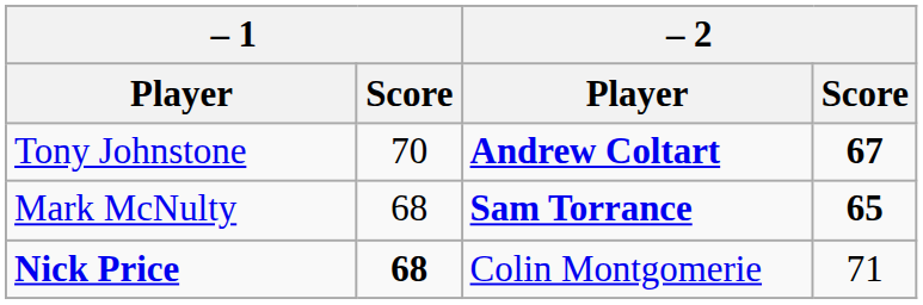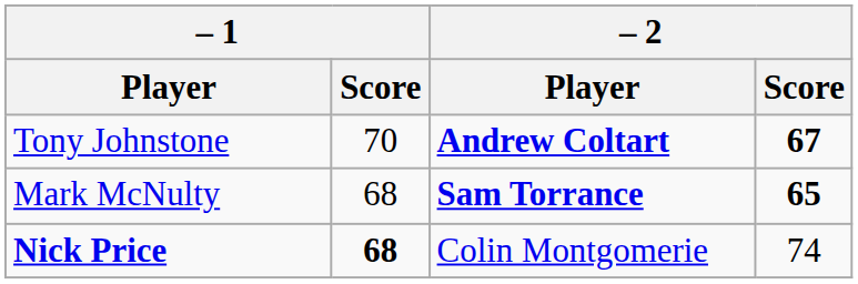 <table class=wikitable>
 <tr>
 <th colspan=2> – 1</th>
 <th colspan=2> – 2</th>
 </tr>
 <tr>
 <th width=145>Player</th>
 <th>Score</th>
 <th width=145>Player</th>
 <th>Score</th>
 </tr>
 <tr>
 <td><a href='#'>Tony Johnstone</a></td>
 <td align=center>70</td>
 <td><strong><a href='#'>Andrew Coltart</a></strong></td>
 <td align=center><strong>67</strong></td>
 </tr>
 <tr>
 <td><a href='#'>Mark McNulty</a></td>
 <td align=center>68</td>
 <td><strong><a href='#'>Sam Torrance</a></strong></td>
 <td align=center><strong>65</strong></td>
 </tr>
 <tr>
 <td><strong><a href='#'>Nick Price</a></strong></td>
 <td align=center><strong>68</strong></td>
 <td><a href='#'>Colin Montgomerie</a></td>
-<td align=center>71</td>
+<td align=center>74</td>
 </tr>
 </table>
